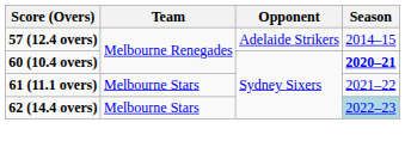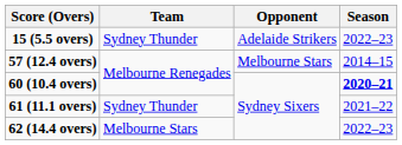 <table class="wikitable" style="text-align:left">
 <tr>
 <th>Score (Overs)</th>
 <th>Team</th>
 <th>Opponent</th>
 <th>Season</th>
 </tr>
 <tr>
+<td style="text-align:center"><strong>15 (5.5 overs)</strong></td>
+<td rowspan="1" style="text-align:left"><a href='#'>Sydney Thunder</a></td>
+<td style="text-align:left"><a href='#'>Adelaide Strikers</a></td>
+<td style="text-align:left"><a href='#'>2022–23</a></td>
+</tr>
+<tr>
 <td style="text-align:center"><strong>57 (12.4 overs)</strong></td>
 <td rowspan="2" style="text-align:left"><a href='#'>Melbourne Renegades</a></td>
-<td style="text-align:left"><a href='#'>Adelaide Strikers</a></td>
+<td style="text-align:left"><a href='#'>Melbourne Stars</a></td>
 <td style="text-align:left"><a href='#'>2014–15</a></td>
 </tr>
 <tr>
 <td style="text-align:center"><strong>60 (10.4 overs)</strong></td>
 <td rowspan="3"><a href='#'>Sydney Sixers</a></td>
 <td style="text-align:left"><strong><a href='#'>2020–21</a></strong></td>
 </tr>
 <tr>
 <td style="text-align:center"><strong>61 (11.1 overs)</strong></td>
-<td style="text-align:left"><a href='#'>Melbourne Stars</a></td>
+<td style="text-align:left"><a href='#'>Sydney Thunder</a></td>
 <td style="text-align:left"><a href='#'>2021–22</a></td>
 </tr>
 <tr>
 <td style="text-align:center"><strong>62 (14.4 overs)</strong></td>
 <td style="text-align:left"><a href='#'>Melbourne Stars</a></td>
-<td style="background: lightblue; text-align:left"><a href='#'>2022–23</a></td>
+<td style="text-align:left"><a href='#'>2022–23</a></td>
 </tr>
 </table>
